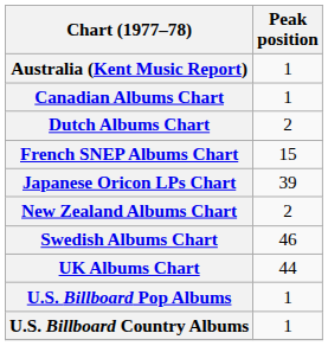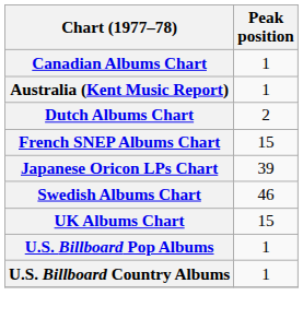 <table class="wikitable sortable plainrowheaders" style="text-align:center;">
 <tr>
 <th scope="col">Chart (1977–78)</th>
 <th>Peak<br>position</th>
 </tr>
 <tr>
+<th scope="row"><a href='#'>Canadian Albums Chart</a></th>
+<td>1</td>
+</tr>
+<tr>
 <th scope="row">Australia (<a href='#'>Kent Music Report</a>)</th>
 <td style="text-align:center;">1</td>
-</tr>
-<tr>
-<th scope="row"><a href='#'>Canadian Albums Chart</a></th>
-<td>1</td>
 </tr>
 <tr>
 <th scope="row"><a href='#'>Dutch Albums Chart</a></th>
 <td>2</td>
 </tr>
 <tr>
 <th scope="row"><a href='#'>French SNEP Albums Chart</a></th>
 <td>15</td>
 </tr>
 <tr>
 <th scope="row"><a href='#'>Japanese Oricon LPs Chart</a></th>
 <td>39</td>
 </tr>
 <tr>
-<th scope="row"><a href='#'>New Zealand Albums Chart</a></th>
-<td>2</td>
-</tr>
-<tr>
 <th scope="row"><a href='#'>Swedish Albums Chart</a></th>
 <td>46</td>
 </tr>
 <tr>
 <th scope="row"><a href='#'>UK Albums Chart</a></th>
-<td>44</td>
+<td>15</td>
 </tr>
 <tr>
 <th scope="row"><a href='#'>U.S. <em>Billboard</em> Pop Albums</a></th>
 <td>1</td>
 </tr>
 <tr>
 <th scope="row">U.S. <em>Billboard</em> Country Albums</th>
 <td>1</td>
 </tr>
 <tr>
 </tr>
 </table>
